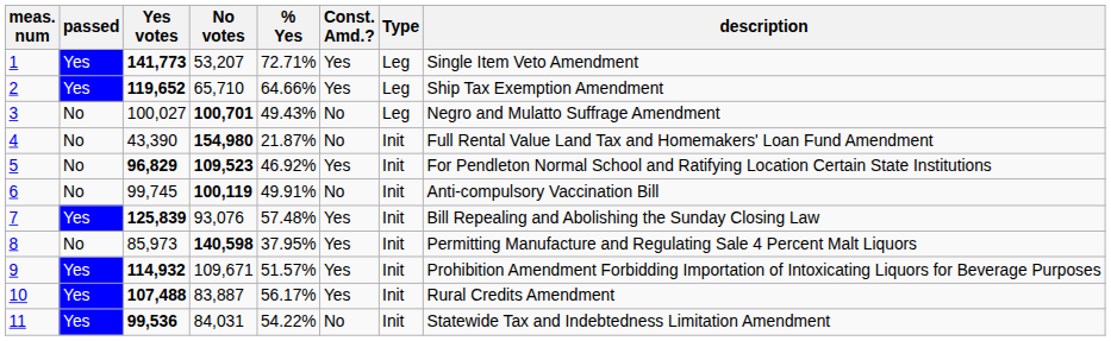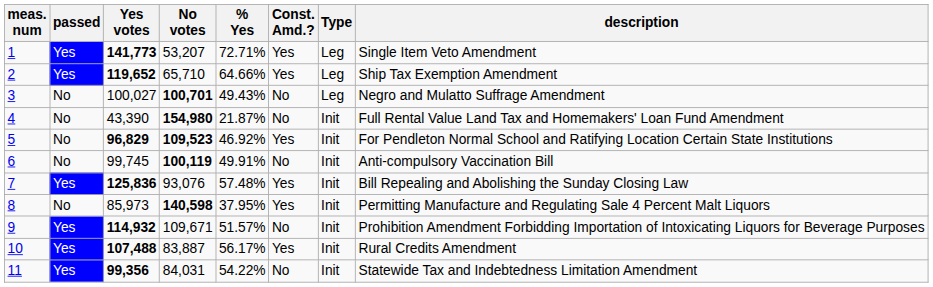 <table class="wikitable sortable">
 <tr>
 <th>meas.<br>num</th>
 <th>passed</th>
 <th>Yes<br>votes</th>
 <th>No<br>votes</th>
 <th>%<br>Yes</th>
 <th>Const.<br>Amd.?</th>
 <th>Type</th>
 <th>description</th>
 </tr>
 <tr>
 <td><a href='#'>1</a></td>
 <td style="background:blue;color:white">Yes</td>
 <td><strong>141,773</strong></td>
 <td>53,207</td>
 <td>72.71%</td>
 <td>Yes</td>
 <td>Leg</td>
 <td>Single Item Veto Amendment</td>
 </tr>
 <tr>
 <td><a href='#'>2</a></td>
 <td style="background:blue;color:white">Yes</td>
 <td><strong>119,652</strong></td>
 <td>65,710</td>
 <td>64.66%</td>
 <td>Yes</td>
 <td>Leg</td>
 <td>Ship Tax Exemption Amendment</td>
 </tr>
 <tr>
 <td><a href='#'>3</a></td>
 <td>No</td>
 <td>100,027</td>
 <td><strong>100,701</strong></td>
 <td>49.43%</td>
 <td>No</td>
 <td>Leg</td>
 <td>Negro and Mulatto Suffrage Amendment</td>
 </tr>
 <tr>
 <td><a href='#'>4</a></td>
 <td>No</td>
 <td>43,390</td>
 <td><strong>154,980</strong></td>
 <td>21.87%</td>
 <td>No</td>
 <td>Init</td>
 <td>Full Rental Value Land Tax and Homemakers' Loan Fund Amendment</td>
 </tr>
 <tr>
 <td><a href='#'>5</a></td>
 <td>No</td>
 <td><strong>96,829</strong></td>
 <td><strong>109,523</strong></td>
 <td>46.92%</td>
 <td>Yes</td>
 <td>Init</td>
 <td>For Pendleton Normal School and Ratifying Location Certain State Institutions</td>
 </tr>
 <tr>
 <td><a href='#'>6</a></td>
 <td>No</td>
 <td>99,745</td>
 <td><strong>100,119</strong></td>
 <td>49.91%</td>
 <td>No</td>
 <td>Init</td>
 <td>Anti-compulsory Vaccination Bill</td>
 </tr>
 <tr>
 <td><a href='#'>7</a></td>
 <td style="background:blue;color:white">Yes</td>
-<td><strong>125,839</strong></td>
+<td><strong>125,836</strong></td>
 <td>93,076</td>
 <td>57.48%</td>
 <td>Yes</td>
 <td>Init</td>
 <td>Bill Repealing and Abolishing the Sunday Closing Law</td>
 </tr>
 <tr>
 <td><a href='#'>8</a></td>
 <td>No</td>
 <td>85,973</td>
 <td><strong>140,598</strong></td>
 <td>37.95%</td>
 <td>Yes</td>
 <td>Init</td>
 <td>Permitting Manufacture and Regulating Sale 4 Percent Malt Liquors</td>
 </tr>
 <tr>
 <td><a href='#'>9</a></td>
 <td style="background:blue;color:white">Yes</td>
 <td><strong>114,932</strong></td>
 <td>109,671</td>
 <td>51.57%</td>
-<td>Yes</td>
+<td>No</td>
 <td>Init</td>
 <td>Prohibition Amendment Forbidding Importation of Intoxicating Liquors for Beverage Purposes</td>
 </tr>
 <tr>
 <td><a href='#'>10</a></td>
 <td style="background:blue;color:white">Yes</td>
 <td><strong>107,488</strong></td>
 <td>83,887</td>
 <td>56.17%</td>
 <td>Yes</td>
 <td>Init</td>
 <td>Rural Credits Amendment</td>
 </tr>
 <tr>
 <td><a href='#'>11</a></td>
 <td style="background:blue;color:white">Yes</td>
-<td><strong>99,536</strong></td>
+<td><strong>99,356</strong></td>
 <td>84,031</td>
 <td>54.22%</td>
 <td>No</td>
 <td>Init</td>
 <td>Statewide Tax and Indebtedness Limitation Amendment</td>
 </tr>
 </table>
